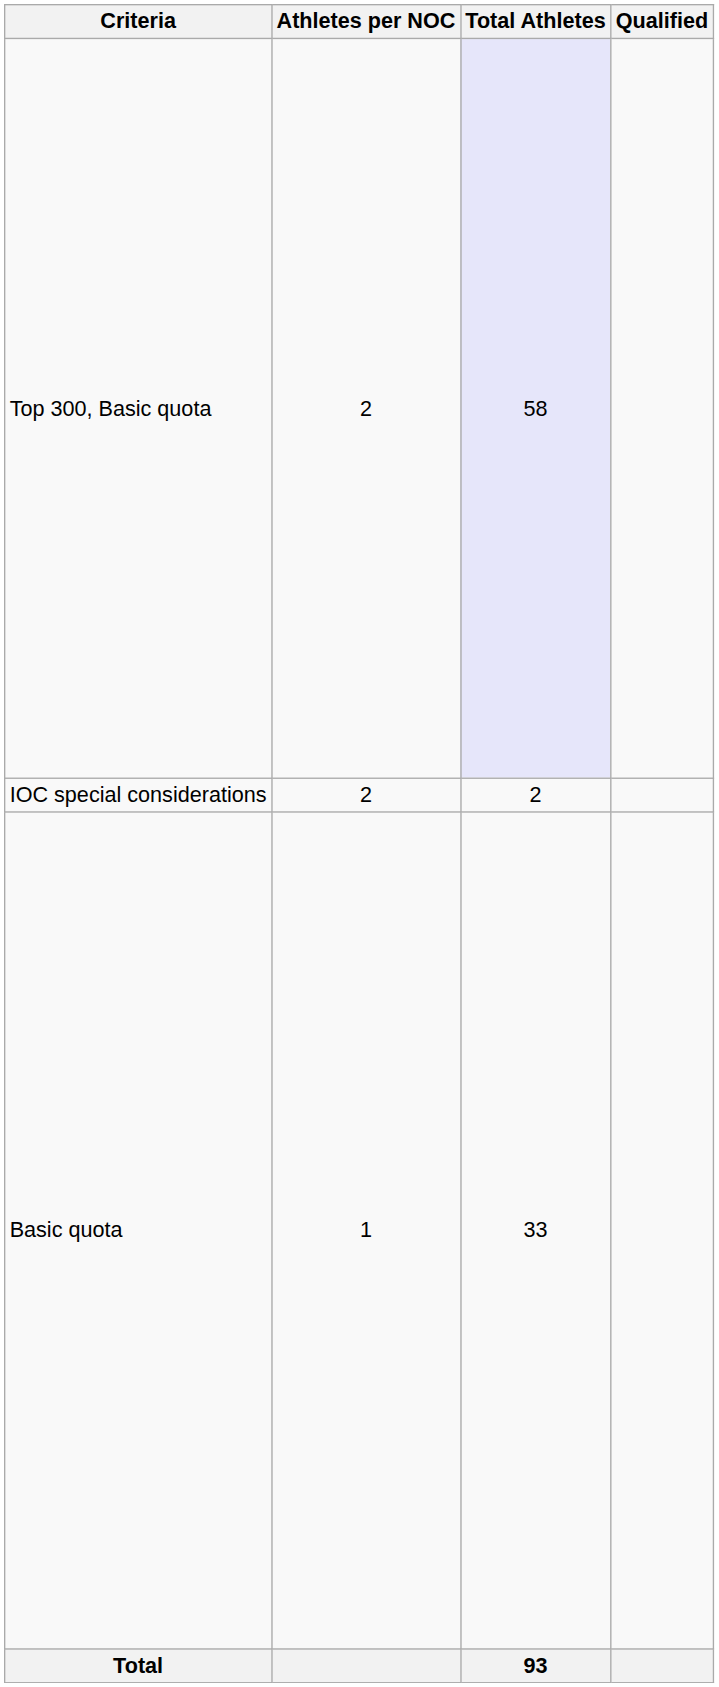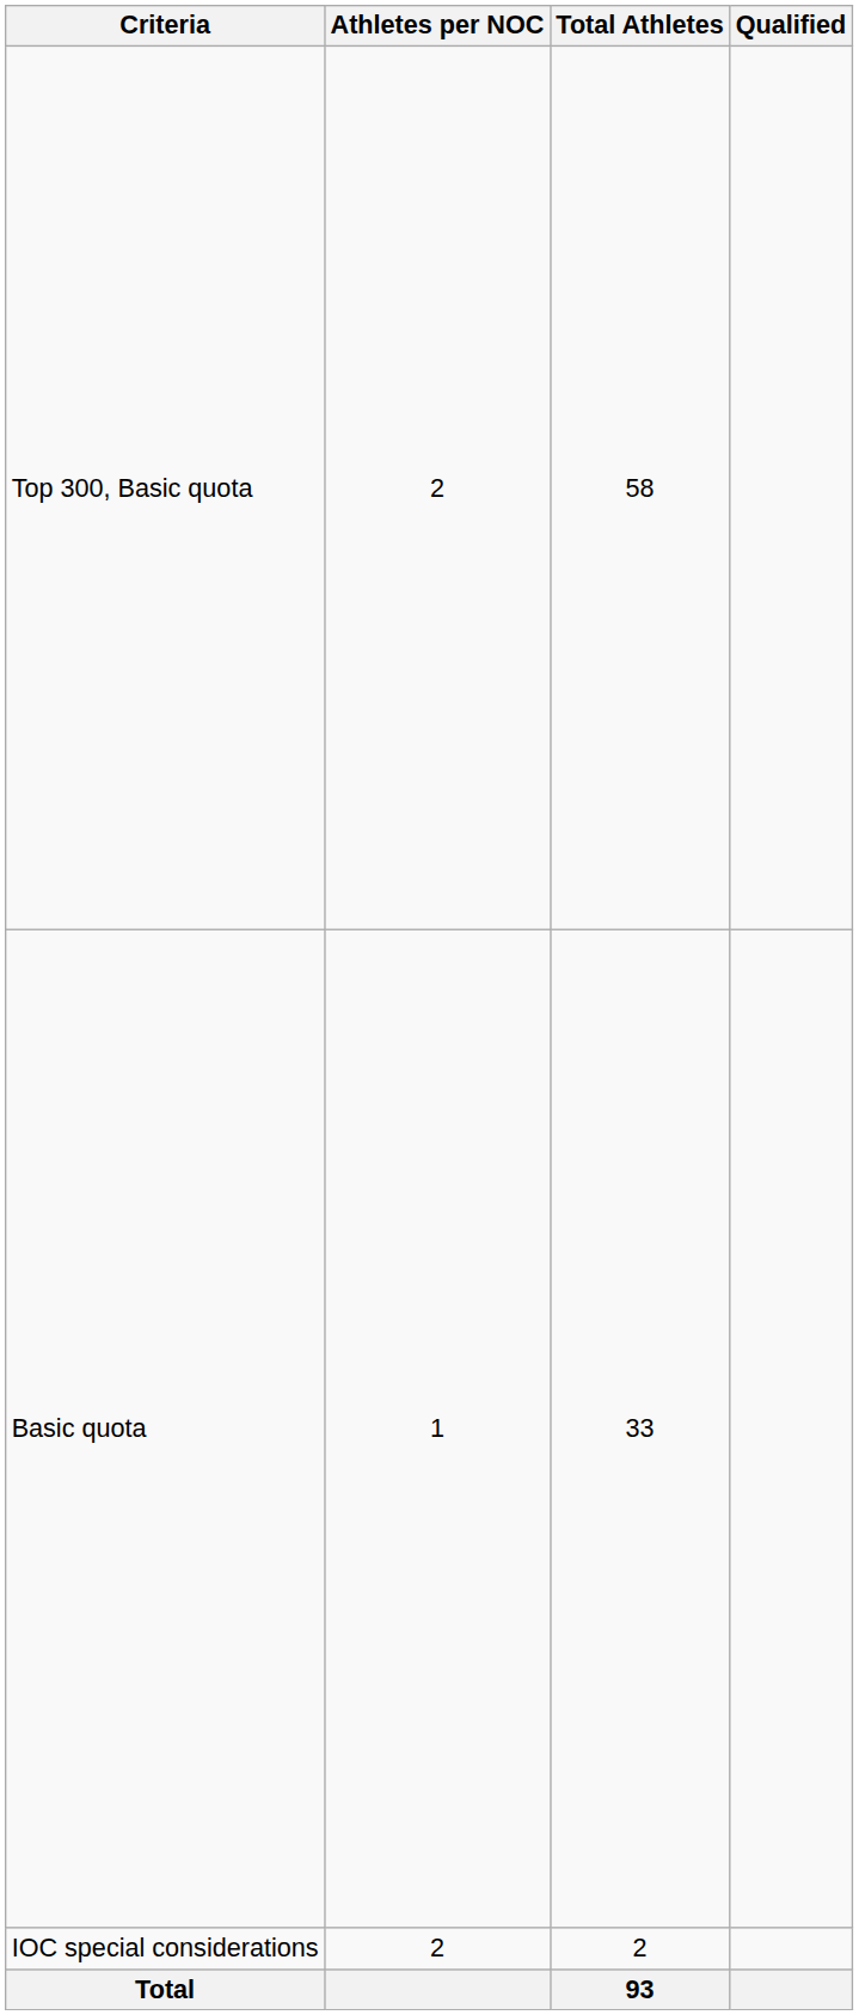 <table class="wikitable">
 <tr>
 <th>Criteria</th>
 <th>Athletes per NOC</th>
 <th>Total Athletes</th>
 <th>Qualified</th>
 </tr>
 <tr>
 <td>Top 300, Basic quota</td>
 <td align=center>2</td>
-<td align=center style="background: lavender;">58</td>
+<td align=center>58</td>
 <td><br><br><br><br><br><br><br><br><br><br><br><br><br><br><s></s><br><br><br><br><br><br><br><s></s><br><br><br><br><br><br><br><br><br></td>
+</tr>
+<tr>
+<td>Basic quota</td>
+<td align=center>1</td>
+<td align=center>33</td>
+<td><br><br><br><br><br><br><br><br><br><br><br><s></s><br><br><br><br><br><br><br><br><br><br><br><br><br><s></s><br><br><br><br><br><br><br><br><br><br></td>
 </tr>
 <tr>
 <td>IOC special considerations</td>
 <td align=center>2</td>
 <td align=center>2</td>
 <td></td>
 </tr>
 <tr>
-<td>Basic quota</td>
-<td align=center>1</td>
-<td align=center>33</td>
-<td><br><br><br><br><br><br><br><br><br><br><br><s></s><br><br><br><br><br><br><br><br><br><br><br><br><br><s></s><br><br><br><br><br><br><br><br><br><br></td>
-</tr>
-<tr>
 <th>Total</th>
 <th></th>
 <th>93</th>
 <th></th>
 </tr>
 </table>
